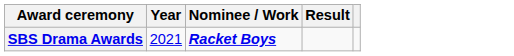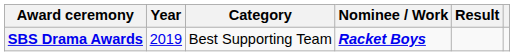 <table class="wikitable plainrowheaders sortable">
 <tr>
 <th scope="col">Award ceremony</th>
 <th scope="col">Year</th>
+<th scope="col">Category</th>
 <th scope="col">Nominee / Work</th>
 <th scope="col">Result</th>
 <th scope="col" class="unsortable"></th>
 </tr>
 <tr>
 <th scope="row"  rowspan="1"><a href='#'>SBS Drama Awards</a></th>
-<td style="text-align:center" rowspan="1"><a href='#'>2021</a></td>
+<td style="text-align:center" rowspan="1"><a href='#'>2019</a></td>
+<td>Best Supporting Team </td>
 <td><strong><em><a href='#'>Racket Boys</a></em></strong></td>
 <td></td>
 <td style="text-align:center"></td>
 </tr>
 </table>
